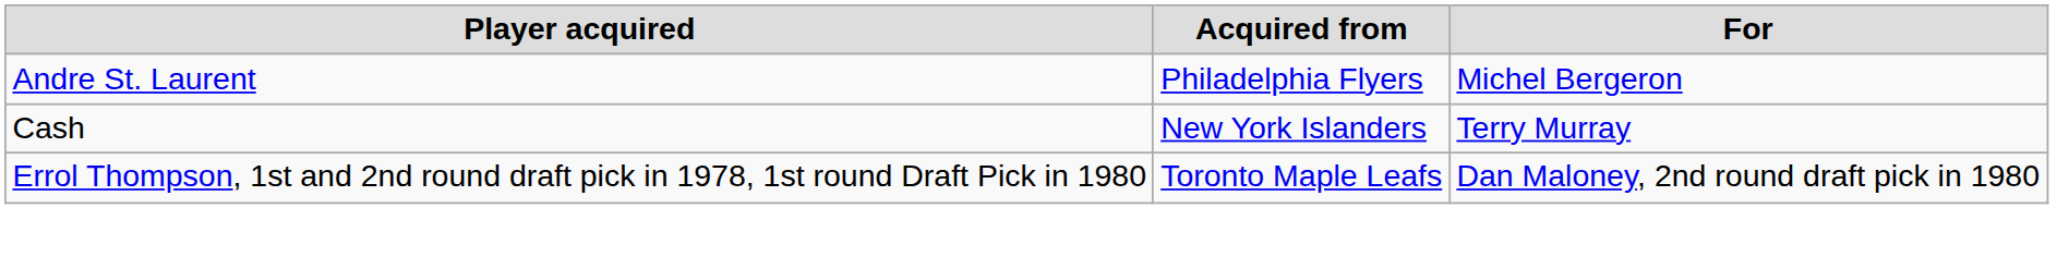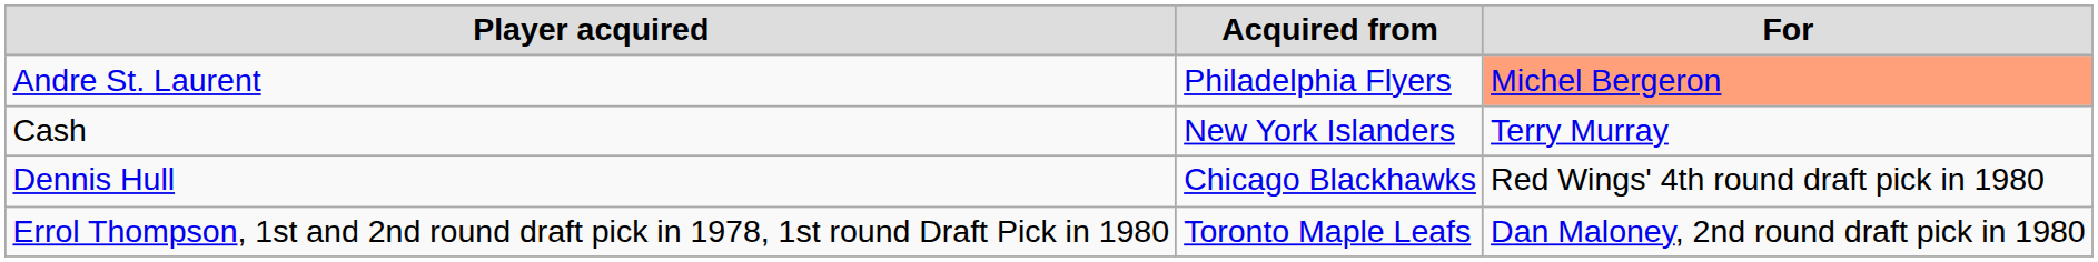 <table class="wikitable">
 <tr align="center"  bgcolor="#dddddd">
 <td><strong>Player acquired</strong></td>
 <td><strong>Acquired from</strong></td>
 <td><strong>For</strong></td>
 </tr>
 <tr>
 <td><a href='#'>Andre St. Laurent</a></td>
 <td><a href='#'>Philadelphia Flyers</a></td>
-<td><a href='#'>Michel Bergeron</a></td>
+<td style="background: lightsalmon;"><a href='#'>Michel Bergeron</a></td>
 </tr>
 <tr>
 <td>Cash</td>
 <td><a href='#'>New York Islanders</a></td>
 <td><a href='#'>Terry Murray</a></td>
 </tr>
 <tr>
+<td><a href='#'>Dennis Hull</a></td>
+<td><a href='#'>Chicago Blackhawks</a></td>
+<td>Red Wings' 4th round draft pick in 1980</td>
+</tr>
+<tr>
 <td><a href='#'>Errol Thompson</a>, 1st and 2nd round draft pick in 1978, 1st round Draft Pick in 1980</td>
 <td><a href='#'>Toronto Maple Leafs</a></td>
 <td><a href='#'>Dan Maloney</a>, 2nd round draft pick in 1980</td>
 </tr>
 </table>
